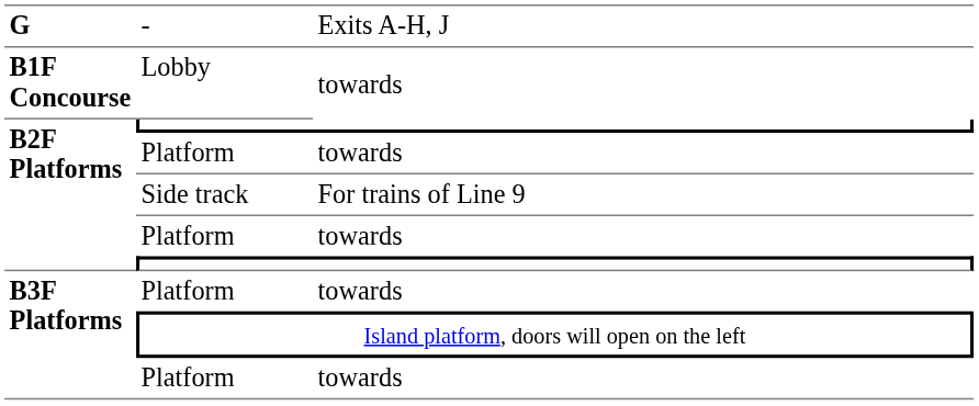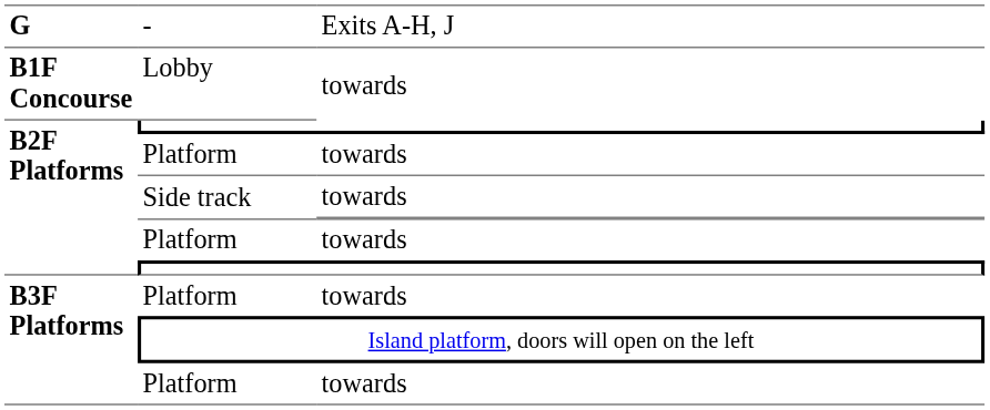 <table table border=0 cellspacing=0 cellpadding=3>
 <tr>
 <td style="border-top:solid 1px gray;" width=50 valign=top><strong>G</strong></td>
 <td style="border-top:solid 1px gray;" width=100 valign=top>-</td>
 <td style="border-top:solid 1px gray;" width=390 valign=top>Exits A-H, J</td>
 </tr>
 <tr>
 <td style="border-bottom:solid 1px gray; border-top:solid 1px gray;" valign=top width=50><strong>B1F<br>Concourse</strong></td>
 <td style="border-bottom:solid 1px gray; border-top:solid 1px gray;" valign=top width=100>Lobby</td>
 <td style="border-top:solid 1px gray;">  towards   </td>
 </tr>
 <tr>
 <td style="border-bottom:solid 1px gray;" rowspan="5" valign=top><strong>B2F<br> Platforms</strong></td>
 <td style="border-right:solid 2px black;border-left:solid 2px black;border-top:solid 0 gray;border-bottom:solid 2px black;text-align:center;" colspan=2></td>
 </tr>
 <tr>
 <td style="border-bottom:solid 1px gray;">Platform</td>
 <td style="border-bottom:solid 1px gray;">  towards  </td>
 </tr>
 <tr>
 <td>Side track</td>
-<td>For trains of Line 9</td>
+<td style="border-bottom:solid 1px gray;">  towards  </td>
 </tr>
 <tr>
 <td style="border-top:solid 1px gray;">Platform</td>
 <td style="border-top:solid 1px gray;">  towards   </td>
 </tr>
 <tr>
 <td style="border-right:solid 2px black;border-left:solid 2px black;border-top:solid 2px black;border-bottom:solid 1px gray;text-align:center;" colspan=2></td>
 </tr>
 <tr>
 <td style="border-bottom:solid 1px gray;" rowspan="3" valign=top><strong>B3F<br> Platforms</strong></td>
 <td>Platform</td>
 <td>  towards  </td>
 </tr>
 <tr>
 <td style="border-right:solid 2px black;border-left:solid 2px black;border-top:solid 2px black;border-bottom:solid 2px black;text-align:center;" colspan=2><small><a href='#'>Island platform</a>, doors will open on the left</small></td>
 </tr>
 <tr>
 <td style="border-bottom:solid 1px gray;">Platform</td>
 <td style="border-bottom:solid 1px gray;">  towards   </td>
 </tr>
 </table>
